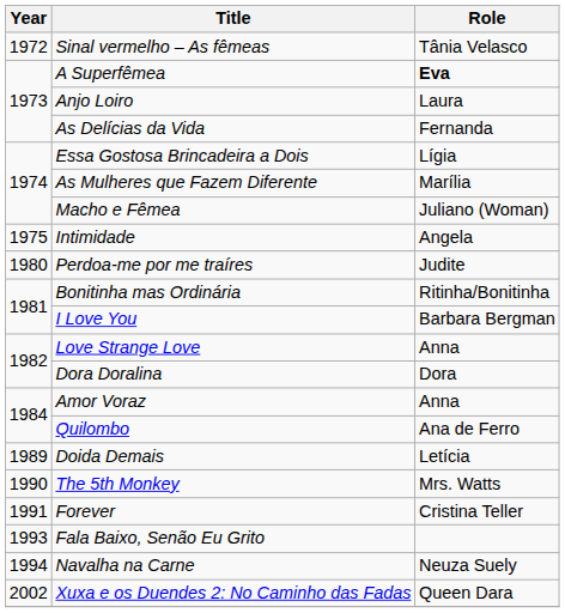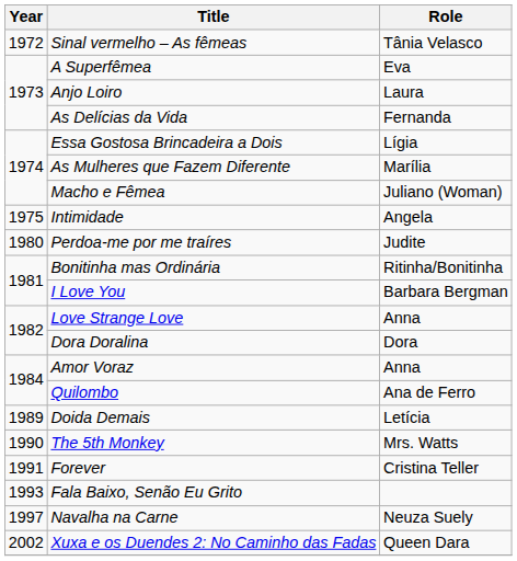 <table class="wikitable">
 <tr>
 <th>Year</th>
 <th>Title</th>
 <th>Role</th>
 </tr>
 <tr>
 <td>1972</td>
 <td><em>Sinal vermelho – As fêmeas</em></td>
 <td>Tânia Velasco</td>
 </tr>
 <tr>
 <td rowspan="3">1973</td>
 <td><em>A Superfêmea</em></td>
-<td><strong>Eva</strong></td>
+<td>Eva</td>
 </tr>
 <tr>
 <td><em>Anjo Loiro</em></td>
 <td>Laura</td>
 </tr>
 <tr>
 <td><em>As Delícias da Vida</em></td>
 <td>Fernanda</td>
 </tr>
 <tr>
 <td rowspan="3">1974</td>
 <td><em>Essa Gostosa Brincadeira a Dois</em></td>
 <td>Lígia</td>
 </tr>
 <tr>
 <td><em>As Mulheres que Fazem Diferente</em></td>
 <td>Marília</td>
 </tr>
 <tr>
 <td><em>Macho e Fêmea</em></td>
 <td>Juliano (Woman)</td>
 </tr>
 <tr>
 <td>1975</td>
 <td><em>Intimidade</em></td>
 <td>Angela</td>
 </tr>
 <tr>
 <td>1980</td>
 <td><em>Perdoa-me por me traíres</em></td>
 <td>Judite</td>
 </tr>
 <tr>
 <td rowspan="2">1981</td>
 <td><em>Bonitinha mas Ordinária</em></td>
 <td>Ritinha/Bonitinha</td>
 </tr>
 <tr>
 <td><em><a href='#'>I Love You</a></em></td>
 <td>Barbara Bergman</td>
 </tr>
 <tr>
 <td rowspan="2">1982</td>
 <td><em><a href='#'>Love Strange Love</a></em></td>
 <td>Anna</td>
 </tr>
 <tr>
 <td><em>Dora Doralina</em></td>
 <td>Dora</td>
 </tr>
 <tr>
 <td rowspan="2">1984</td>
 <td><em>Amor Voraz</em></td>
 <td>Anna</td>
 </tr>
 <tr>
 <td><em><a href='#'>Quilombo</a></em></td>
 <td>Ana de Ferro</td>
 </tr>
 <tr>
 <td>1989</td>
 <td><em>Doida Demais</em></td>
 <td>Letícia</td>
 </tr>
 <tr>
 <td>1990</td>
 <td><em><a href='#'>The 5th Monkey</a></em></td>
 <td>Mrs. Watts</td>
 </tr>
 <tr>
 <td>1991</td>
 <td><em>Forever</em></td>
 <td>Cristina Teller</td>
 </tr>
 <tr>
 <td>1993</td>
 <td><em>Fala Baixo, Senão Eu Grito</em></td>
 <td></td>
 </tr>
 <tr>
-<td>1994</td>
+<td>1997</td>
 <td><em>Navalha na Carne</em></td>
 <td>Neuza Suely</td>
 </tr>
 <tr>
 <td>2002</td>
 <td><em><a href='#'>Xuxa e os Duendes 2: No Caminho das Fadas</a></em></td>
 <td>Queen Dara</td>
 </tr>
 <tr>
 </tr>
 </table>
